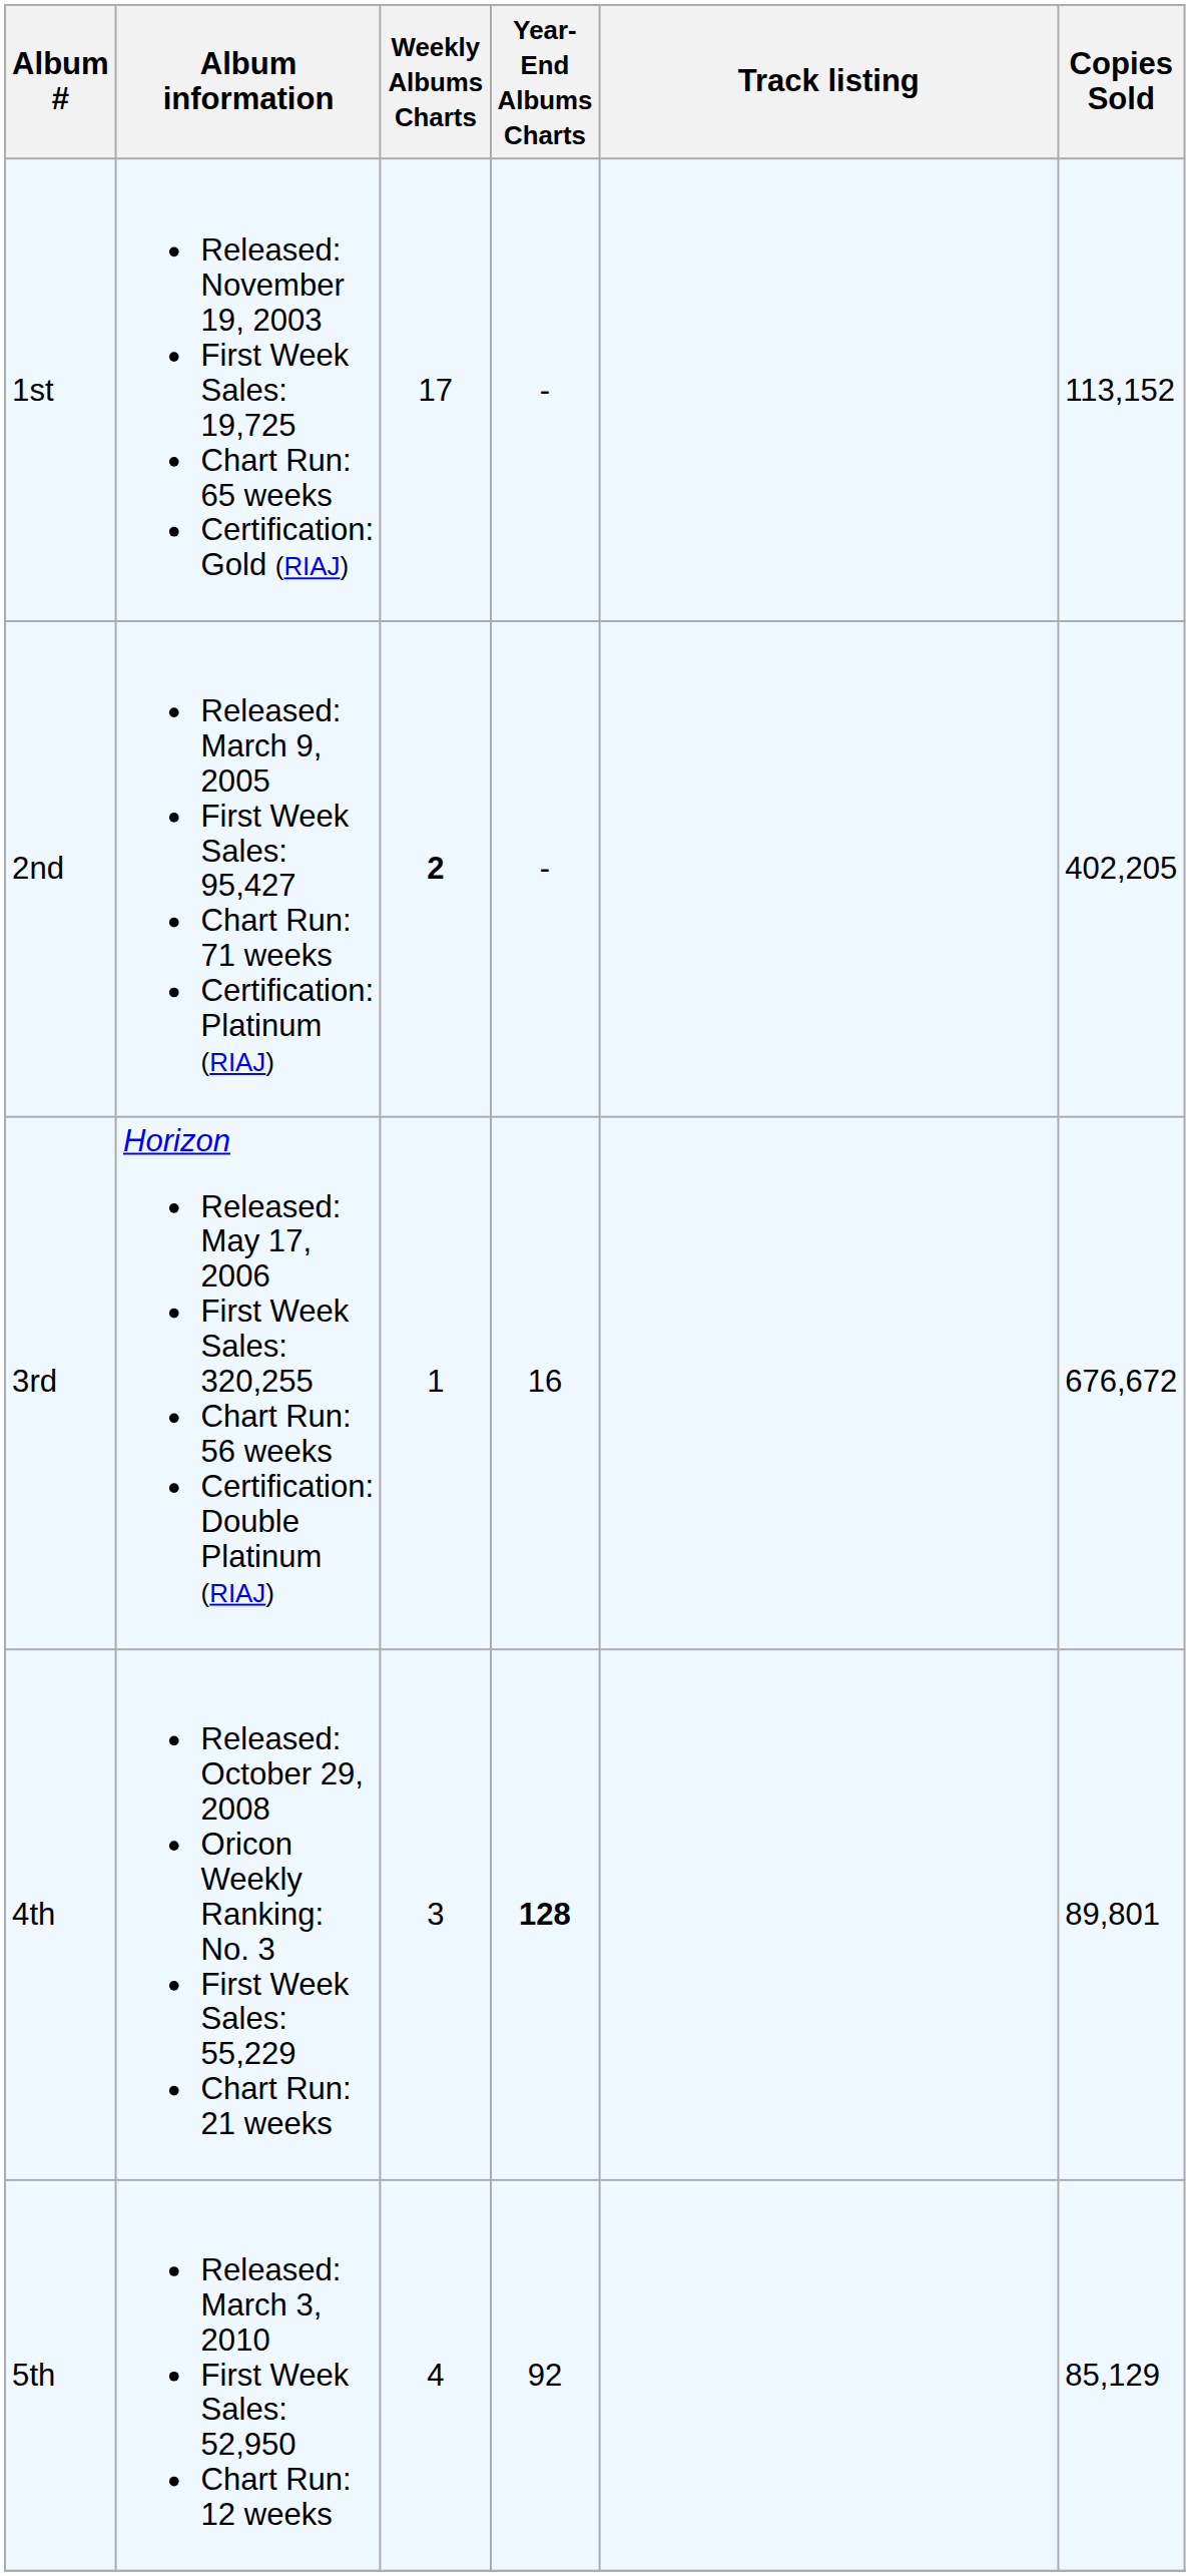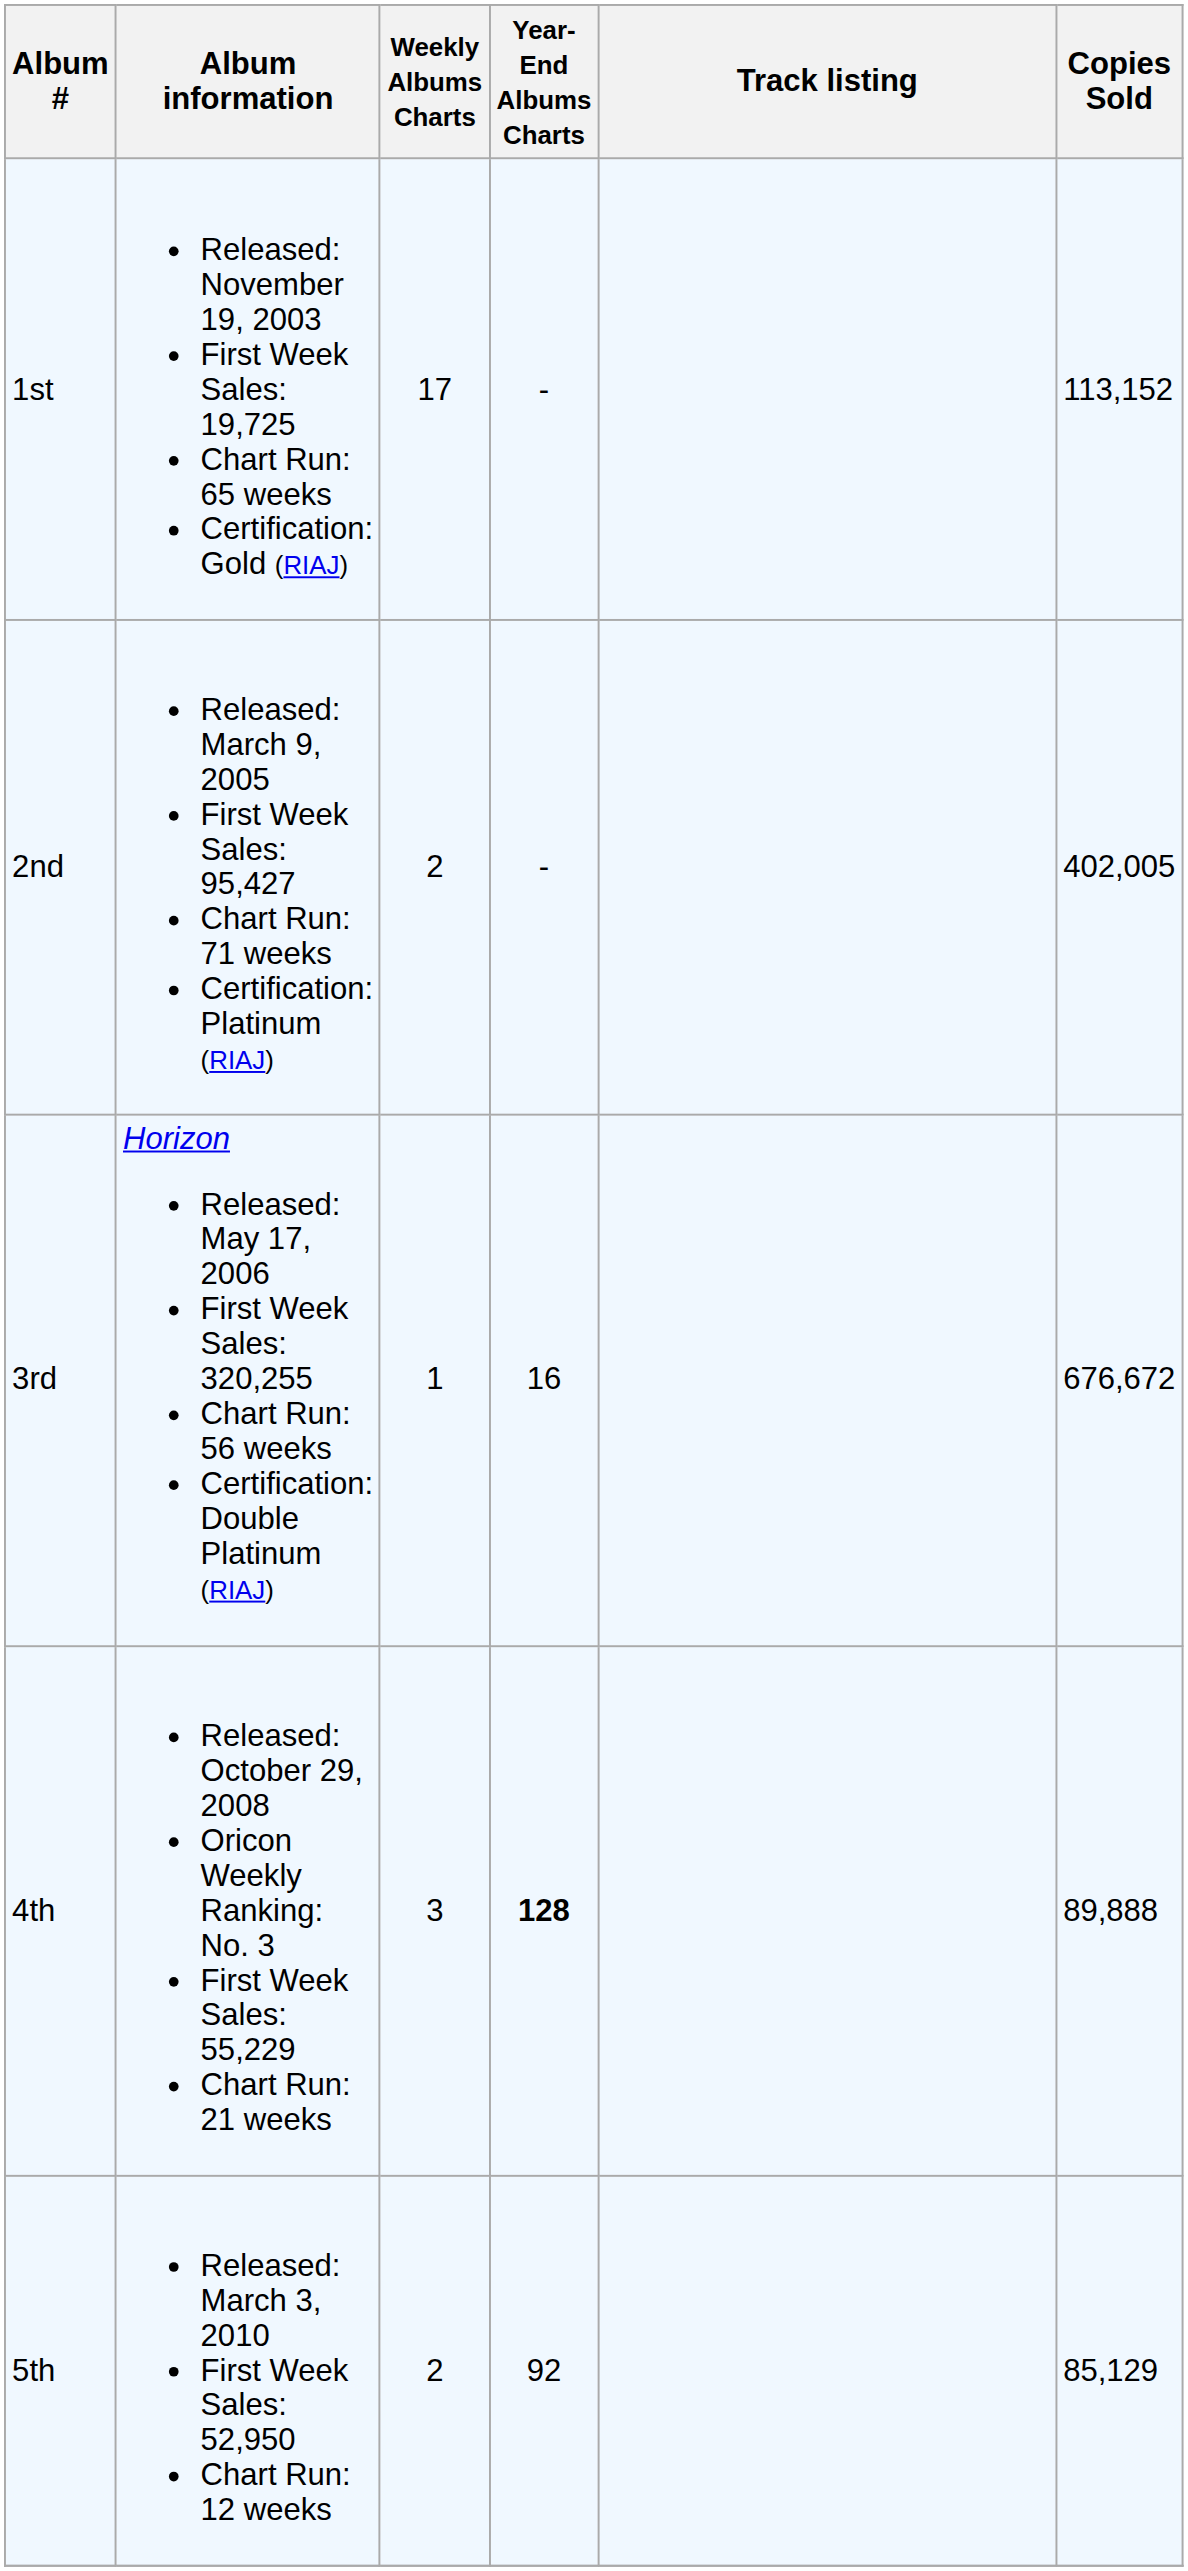 <table class="wikitable">
 <tr>
 <th>Album #</th>
 <th>Album information</th>
 <th><small>Weekly<br>Albums<br>Charts</small></th>
 <th><small>Year-End<br>Albums<br>Charts</small></th>
 <th align="left" width="290px">Track listing</th>
 <th>Copies Sold</th>
 </tr>
 <tr bgcolor="#F0F8FF">
 <td>1st</td>
 <td><br><ul><li>Released: November 19, 2003</li><li>First Week Sales: 19,725</li><li>Chart Run: 65 weeks</li><li>Certification: Gold <small>(<a href='#'>RIAJ</a>)</small></li></ul></td>
 <td align="center">17</td>
 <td align="center">-</td>
 <td style="font-size: 85%;"></td>
 <td>113,152</td>
 </tr>
 <tr bgcolor="#F0F8FF">
 <td>2nd</td>
 <td><br><ul><li>Released: March 9, 2005</li><li>First Week Sales: 95,427</li><li>Chart Run: 71 weeks</li><li>Certification: Platinum <small>(<a href='#'>RIAJ</a>)</small></li></ul></td>
-<td align="center"><strong>2</strong></td>
+<td align="center">2</td>
 <td align="center">-</td>
 <td style="font-size: 85%;"></td>
-<td>402,205</td>
+<td>402,005</td>
 </tr>
 <tr bgcolor="#F0F8FF">
 <td>3rd</td>
 <td><em><a href='#'>Horizon</a></em><br><ul><li>Released: May 17, 2006</li><li>First Week Sales: 320,255</li><li>Chart Run: 56 weeks</li><li>Certification: Double Platinum <small>(<a href='#'>RIAJ</a>)</small></li></ul></td>
 <td align="center">1</td>
 <td align="center">16</td>
 <td style="font-size: 85%;"></td>
 <td>676,672</td>
 </tr>
 <tr bgcolor="#F0F8FF">
 <td>4th</td>
 <td><br><ul><li>Released: October 29, 2008</li><li>Oricon Weekly Ranking: No. 3</li><li>First Week Sales: 55,229</li><li>Chart Run: 21 weeks</li></ul></td>
 <td align="center">3</td>
 <td align="center"><strong>128</strong></td>
 <td style="font-size: 85%;"></td>
-<td>89,801</td>
+<td>89,888</td>
 </tr>
 <tr bgcolor="#F0F8FF">
 <td>5th</td>
 <td><br><ul><li>Released: March 3, 2010</li><li>First Week Sales: 52,950</li><li>Chart Run: 12 weeks</li></ul></td>
-<td align="center">4</td>
+<td align="center">2</td>
 <td align="center">92</td>
 <td style="font-size: 85%;"></td>
 <td>85,129</td>
 </tr>
 <tr bgcolor="#F0F8FF">
 </tr>
 </table>
